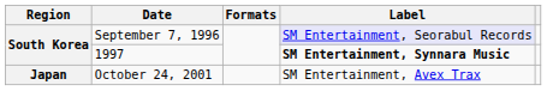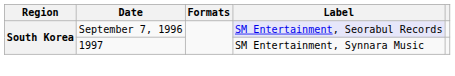 <table class="wikitable plainrowheaders">
 <tr>
 <th scope="col">Region</th>
 <th scope="col">Date</th>
 <th scope="col">Formats</th>
 <th scope="col">Label</th>
 <th scope="col" class="unsortable"></th>
 </tr>
 <tr>
 <th rowspan="2" scope="row">South Korea</th>
 <td>September 7, 1996</td>
 <td rowspan="2"></td>
 <td style="background: lavender;"><a href='#'>SM Entertainment</a>, Seorabul Records</td>
 <td align="center"></td>
 </tr>
 <tr>
 <td>1997</td>
-<td><strong>SM Entertainment, Synnara Music</strong></td>
-<td align="center"></td>
-</tr>
-<tr>
-<th scope="row">Japan</th>
-<td>October 24, 2001</td>
-<td></td>
-<td>SM Entertainment, <a href='#'>Avex Trax</a></td>
+<td>SM Entertainment, Synnara Music</td>
 <td align="center"></td>
 </tr>
 </table>
